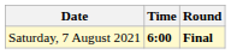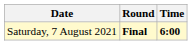 <table class="wikitable">
 <tr>
 <th>Date</th>
+<th>Round</th>
 <th>Time</th>
-<th>Round</th>
 </tr>
 <tr style=background:lemonchiffon>
 <td>Saturday, 7 August 2021</td>
+<td><strong>Final</strong></td>
 <td><strong>6:00</strong></td>
-<td><strong>Final</strong></td>
 </tr>
 </table>
